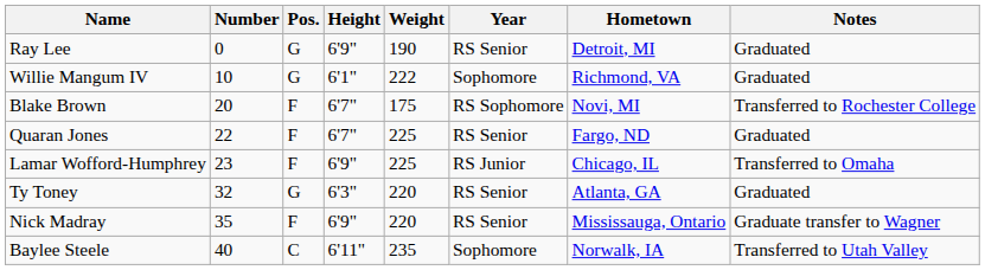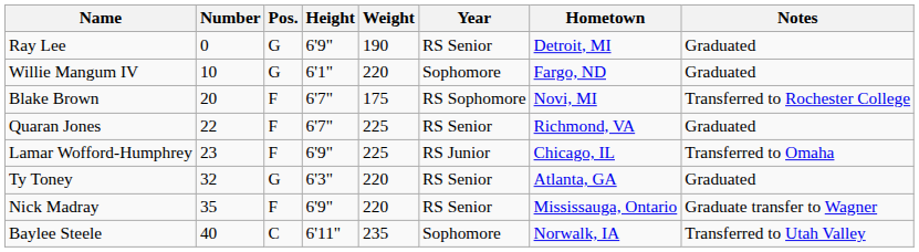 <table class="wikitable sortable" border="1">
 <tr>
 <th>Name</th>
 <th>Number</th>
 <th>Pos.</th>
 <th>Height</th>
 <th>Weight</th>
 <th>Year</th>
 <th>Hometown</th>
 <th class="unsortable">Notes</th>
 </tr>
 <tr>
 <td>Ray Lee</td>
 <td>0</td>
 <td>G</td>
 <td>6'9"</td>
 <td>190</td>
 <td>RS Senior</td>
 <td><a href='#'>Detroit, MI</a></td>
 <td>Graduated</td>
 </tr>
 <tr>
 <td>Willie Mangum IV</td>
 <td>10</td>
 <td>G</td>
 <td>6'1"</td>
-<td>222</td>
+<td>220</td>
 <td>Sophomore</td>
-<td><a href='#'>Richmond, VA</a></td>
+<td><a href='#'>Fargo, ND</a></td>
 <td>Graduated</td>
 </tr>
 <tr>
 <td>Blake Brown</td>
 <td>20</td>
 <td>F</td>
 <td>6'7"</td>
 <td>175</td>
 <td>RS Sophomore</td>
 <td><a href='#'>Novi, MI</a></td>
 <td>Transferred to <a href='#'>Rochester College</a></td>
 </tr>
 <tr>
 <td>Quaran Jones</td>
 <td>22</td>
 <td>F</td>
 <td>6'7"</td>
 <td>225</td>
 <td>RS Senior</td>
-<td><a href='#'>Fargo, ND</a></td>
+<td><a href='#'>Richmond, VA</a></td>
 <td>Graduated</td>
 </tr>
 <tr>
 <td>Lamar Wofford-Humphrey</td>
 <td>23</td>
 <td>F</td>
 <td>6'9"</td>
 <td>225</td>
 <td>RS Junior</td>
 <td><a href='#'>Chicago, IL</a></td>
 <td>Transferred to <a href='#'>Omaha</a></td>
 </tr>
 <tr>
 <td>Ty Toney</td>
 <td>32</td>
 <td>G</td>
 <td>6'3"</td>
 <td>220</td>
 <td>RS Senior</td>
 <td><a href='#'>Atlanta, GA</a></td>
 <td>Graduated</td>
 </tr>
 <tr>
 <td>Nick Madray</td>
 <td>35</td>
 <td>F</td>
 <td>6'9"</td>
 <td>220</td>
 <td>RS Senior</td>
 <td><a href='#'>Mississauga, Ontario</a></td>
 <td>Graduate transfer to <a href='#'>Wagner</a></td>
 </tr>
 <tr>
 <td>Baylee Steele</td>
 <td>40</td>
 <td>C</td>
 <td>6'11"</td>
 <td>235</td>
 <td>Sophomore</td>
 <td><a href='#'>Norwalk, IA</a></td>
 <td>Transferred to <a href='#'>Utah Valley</a></td>
 </tr>
 </table>
